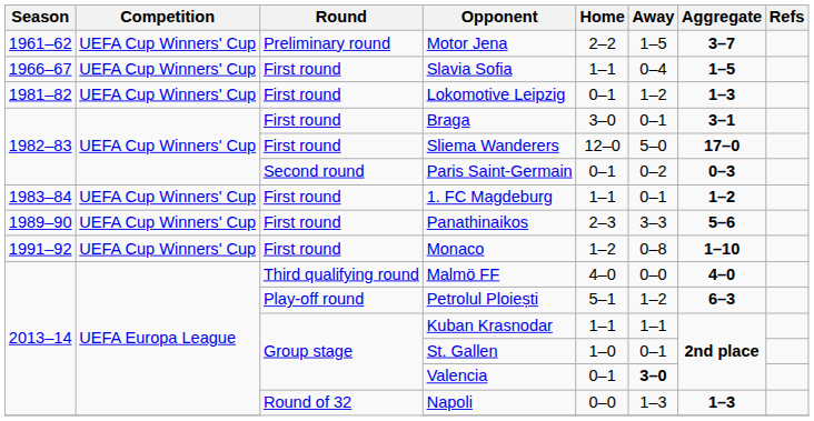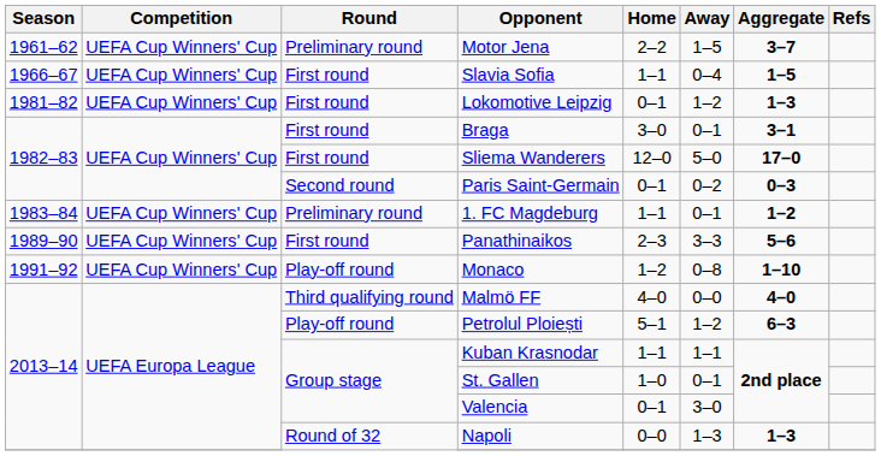 <table class="wikitable">
 <tr>
 <th>Season</th>
 <th>Competition</th>
 <th>Round</th>
 <th>Opponent</th>
 <th>Home</th>
 <th>Away</th>
 <th>Aggregate</th>
 <th>Refs</th>
 </tr>
 <tr>
 <td><a href='#'>1961–62</a></td>
 <td><a href='#'>UEFA Cup Winners' Cup</a></td>
 <td><a href='#'>Preliminary round</a></td>
 <td> <a href='#'>Motor Jena</a></td>
 <td style="text-align:center;">2–2</td>
 <td style="text-align:center;">1–5</td>
 <td style="text-align:center;"><strong>3–7</strong></td>
 <td style="text-align:center;"></td>
 </tr>
 <tr>
 <td><a href='#'>1966–67</a></td>
 <td><a href='#'>UEFA Cup Winners' Cup</a></td>
 <td><a href='#'>First round</a></td>
 <td> <a href='#'>Slavia Sofia</a></td>
 <td style="text-align:center;">1–1</td>
 <td style="text-align:center;">0–4</td>
 <td style="text-align:center;"><strong>1–5</strong></td>
 <td style="text-align:center;"></td>
 </tr>
 <tr>
 <td><a href='#'>1981–82</a></td>
 <td><a href='#'>UEFA Cup Winners' Cup</a></td>
 <td><a href='#'>First round</a></td>
 <td> <a href='#'>Lokomotive Leipzig</a></td>
 <td style="text-align:center;">0–1</td>
 <td style="text-align:center;">1–2</td>
 <td style="text-align:center;"><strong>1–3</strong></td>
 <td style="text-align:center;"></td>
 </tr>
 <tr>
 <td rowspan="3"><a href='#'>1982–83</a></td>
 <td rowspan="3"><a href='#'>UEFA Cup Winners' Cup</a></td>
 <td><a href='#'>First round</a></td>
 <td> <a href='#'>Braga</a></td>
 <td style="text-align:center;">3–0</td>
 <td style="text-align:center;">0–1</td>
 <td style="text-align:center;"><strong>3–1</strong></td>
 <td style="text-align:center;"></td>
 </tr>
 <tr>
 <td><a href='#'>First round</a></td>
 <td> <a href='#'>Sliema Wanderers</a></td>
 <td style="text-align:center;">12–0</td>
 <td style="text-align:center;">5–0</td>
 <td style="text-align:center;"><strong>17–0</strong></td>
 <td style="text-align:center;"></td>
 </tr>
 <tr>
 <td><a href='#'>Second round</a></td>
 <td> <a href='#'>Paris Saint-Germain</a></td>
 <td style="text-align:center;">0–1</td>
 <td style="text-align:center;">0–2</td>
 <td style="text-align:center;"><strong>0–3</strong></td>
 <td style="text-align:center;"></td>
 </tr>
 <tr>
 <td><a href='#'>1983–84</a></td>
 <td><a href='#'>UEFA Cup Winners' Cup</a></td>
-<td><a href='#'>First round</a></td>
+<td><a href='#'>Preliminary round</a></td>
 <td> <a href='#'>1. FC Magdeburg</a></td>
 <td style="text-align:center;">1–1</td>
 <td style="text-align:center;">0–1</td>
 <td style="text-align:center;"><strong>1–2</strong></td>
 <td style="text-align:center;"></td>
 </tr>
 <tr>
 <td><a href='#'>1989–90</a></td>
 <td><a href='#'>UEFA Cup Winners' Cup</a></td>
 <td><a href='#'>First round</a></td>
 <td> <a href='#'>Panathinaikos</a></td>
 <td style="text-align:center;">2–3</td>
 <td style="text-align:center;">3–3</td>
 <td style="text-align:center;"><strong>5–6</strong></td>
 <td style="text-align:center;"></td>
 </tr>
 <tr>
 <td><a href='#'>1991–92</a></td>
 <td><a href='#'>UEFA Cup Winners' Cup</a></td>
-<td><a href='#'>First round</a></td>
+<td><a href='#'>Play-off round</a></td>
 <td> <a href='#'>Monaco</a></td>
 <td style="text-align:center;">1–2</td>
 <td style="text-align:center;">0–8</td>
 <td style="text-align:center;"><strong>1–10</strong></td>
 <td style="text-align:center;"></td>
 </tr>
 <tr>
 <td rowspan="6"><a href='#'>2013–14</a></td>
 <td rowspan="6"><a href='#'>UEFA Europa League</a></td>
 <td><a href='#'>Third qualifying round</a></td>
 <td> <a href='#'>Malmö FF</a></td>
 <td style="text-align:center;">4–0</td>
 <td style="text-align:center;">0–0</td>
 <td style="text-align:center;"><strong>4–0</strong></td>
 <td style="text-align:center;"></td>
 </tr>
 <tr>
 <td><a href='#'>Play-off round</a></td>
 <td> <a href='#'>Petrolul Ploiești</a></td>
 <td style="text-align:center;">5–1</td>
 <td style="text-align:center;">1–2</td>
 <td style="text-align:center;"><strong>6–3</strong></td>
 <td style="text-align:center;"></td>
 </tr>
 <tr>
 <td rowspan="3"><a href='#'>Group stage</a></td>
 <td> <a href='#'>Kuban Krasnodar</a></td>
 <td align="center">1–1</td>
 <td align="center">1–1</td>
 <td rowspan="3" align="center"><strong>2nd place</strong></td>
 <td align="center"></td>
 </tr>
 <tr>
 <td> <a href='#'>St. Gallen</a></td>
 <td align="center">1–0</td>
 <td align="center">0–1</td>
 <td align="center"></td>
 </tr>
 <tr>
 <td> <a href='#'>Valencia</a></td>
 <td align="center">0–1</td>
-<td align="center"><strong>3–0</strong></td>
+<td align="center">3–0</td>
 <td align="center"></td>
 </tr>
 <tr>
 <td rowspan="3"><a href='#'>Round of 32</a></td>
 <td> <a href='#'>Napoli</a></td>
 <td align="center">0–0</td>
 <td align="center">1–3</td>
 <td align="center"><strong>1–3</strong></td>
 <td align="center"></td>
 </tr>
 <tr>
 </tr>
 </table>
